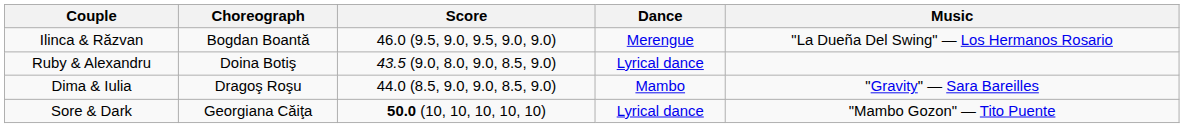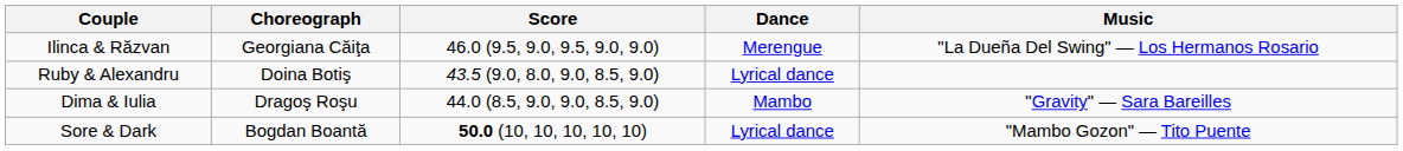 <table class="wikitable" style="text-align: center; width:100%;">
 <tr>
 <th>Couple</th>
 <th>Choreograph</th>
 <th>Score</th>
 <th>Dance</th>
 <th>Music</th>
 </tr>
 <tr>
 <td>Ilinca & Răzvan</td>
-<td>Bogdan Boantă</td>
+<td>Georgiana Căiţa</td>
 <td>46.0 (9.5, 9.0, 9.5, 9.0, 9.0)</td>
 <td><a href='#'>Merengue</a></td>
 <td>"La Dueña Del Swing" — <a href='#'>Los Hermanos Rosario</a></td>
 </tr>
 <tr>
 <td>Ruby & Alexandru</td>
 <td>Doina Botiş</td>
 <td><span> <em>43.5</em> (9.0, 8.0, 9.0, 8.5, 9.0)</span></td>
 <td><a href='#'>Lyrical dance</a></td>
 <td></td>
 </tr>
 <tr>
 <td>Dima & Iulia</td>
 <td>Dragoş Roşu</td>
 <td>44.0 (8.5, 9.0, 9.0, 8.5, 9.0)</td>
 <td><a href='#'>Mambo</a></td>
 <td>"<a href='#'>Gravity</a>" — <a href='#'>Sara Bareilles</a></td>
 </tr>
 <tr>
 <td>Sore & Dark</td>
-<td>Georgiana Căiţa</td>
+<td>Bogdan Boantă</td>
 <td><span> <strong>50.0</strong> (10, 10, 10, 10, 10)</span></td>
 <td><a href='#'>Lyrical dance</a></td>
 <td>"Mambo Gozon" — <a href='#'>Tito Puente</a></td>
 </tr>
 </table>
